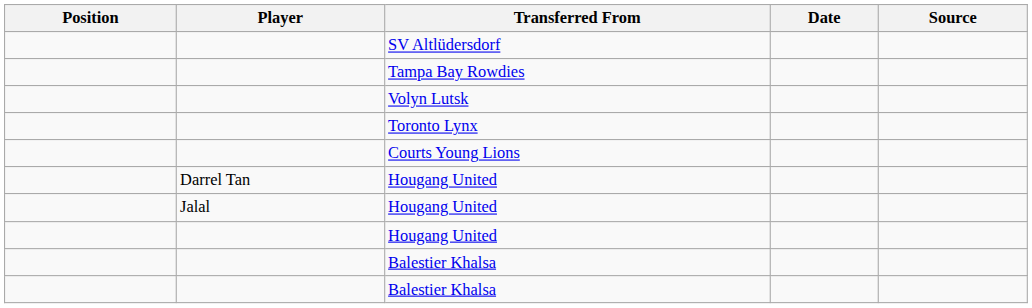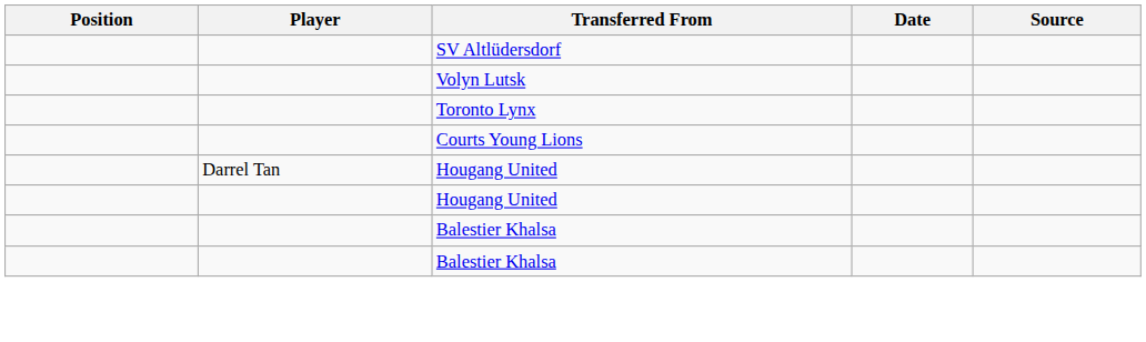 <table class="wikitable sortable" style="width:75%; text-align:center; font-size:95%; text-align:left;">
 <tr>
 <th>Position</th>
 <th>Player</th>
 <th>Transferred From</th>
 <th>Date</th>
 <th>Source</th>
 </tr>
 <tr>
 <td></td>
 <td></td>
 <td> <a href='#'>SV Altlüdersdorf</a></td>
-<td></td>
-<td></td>
-</tr>
-<tr>
-<td></td>
-<td></td>
-<td> <a href='#'>Tampa Bay Rowdies</a></td>
 <td></td>
 <td></td>
 </tr>
 <tr>
 <td></td>
 <td></td>
 <td> <a href='#'>Volyn Lutsk</a></td>
 <td></td>
 <td></td>
 </tr>
 <tr>
 <td></td>
 <td></td>
 <td> <a href='#'>Toronto Lynx</a></td>
 <td></td>
 <td></td>
 </tr>
 <tr>
 <td></td>
 <td></td>
 <td> <a href='#'>Courts Young Lions</a></td>
 <td></td>
 <td></td>
 </tr>
 <tr>
 <td></td>
 <td> Darrel Tan</td>
 <td> <a href='#'>Hougang United</a></td>
 <td></td>
 <td></td>
 </tr>
 <tr>
 <td></td>
-<td> Jalal</td>
-<td> <a href='#'>Hougang United</a></td>
-<td></td>
-<td></td>
-</tr>
-<tr>
-<td></td>
 <td></td>
 <td> <a href='#'>Hougang United</a></td>
 <td></td>
 <td></td>
 </tr>
 <tr>
 <td></td>
 <td></td>
 <td> <a href='#'>Balestier Khalsa</a></td>
 <td></td>
 <td></td>
 </tr>
 <tr>
 <td></td>
 <td></td>
 <td> <a href='#'>Balestier Khalsa</a></td>
 <td></td>
 <td></td>
 </tr>
 </table>
